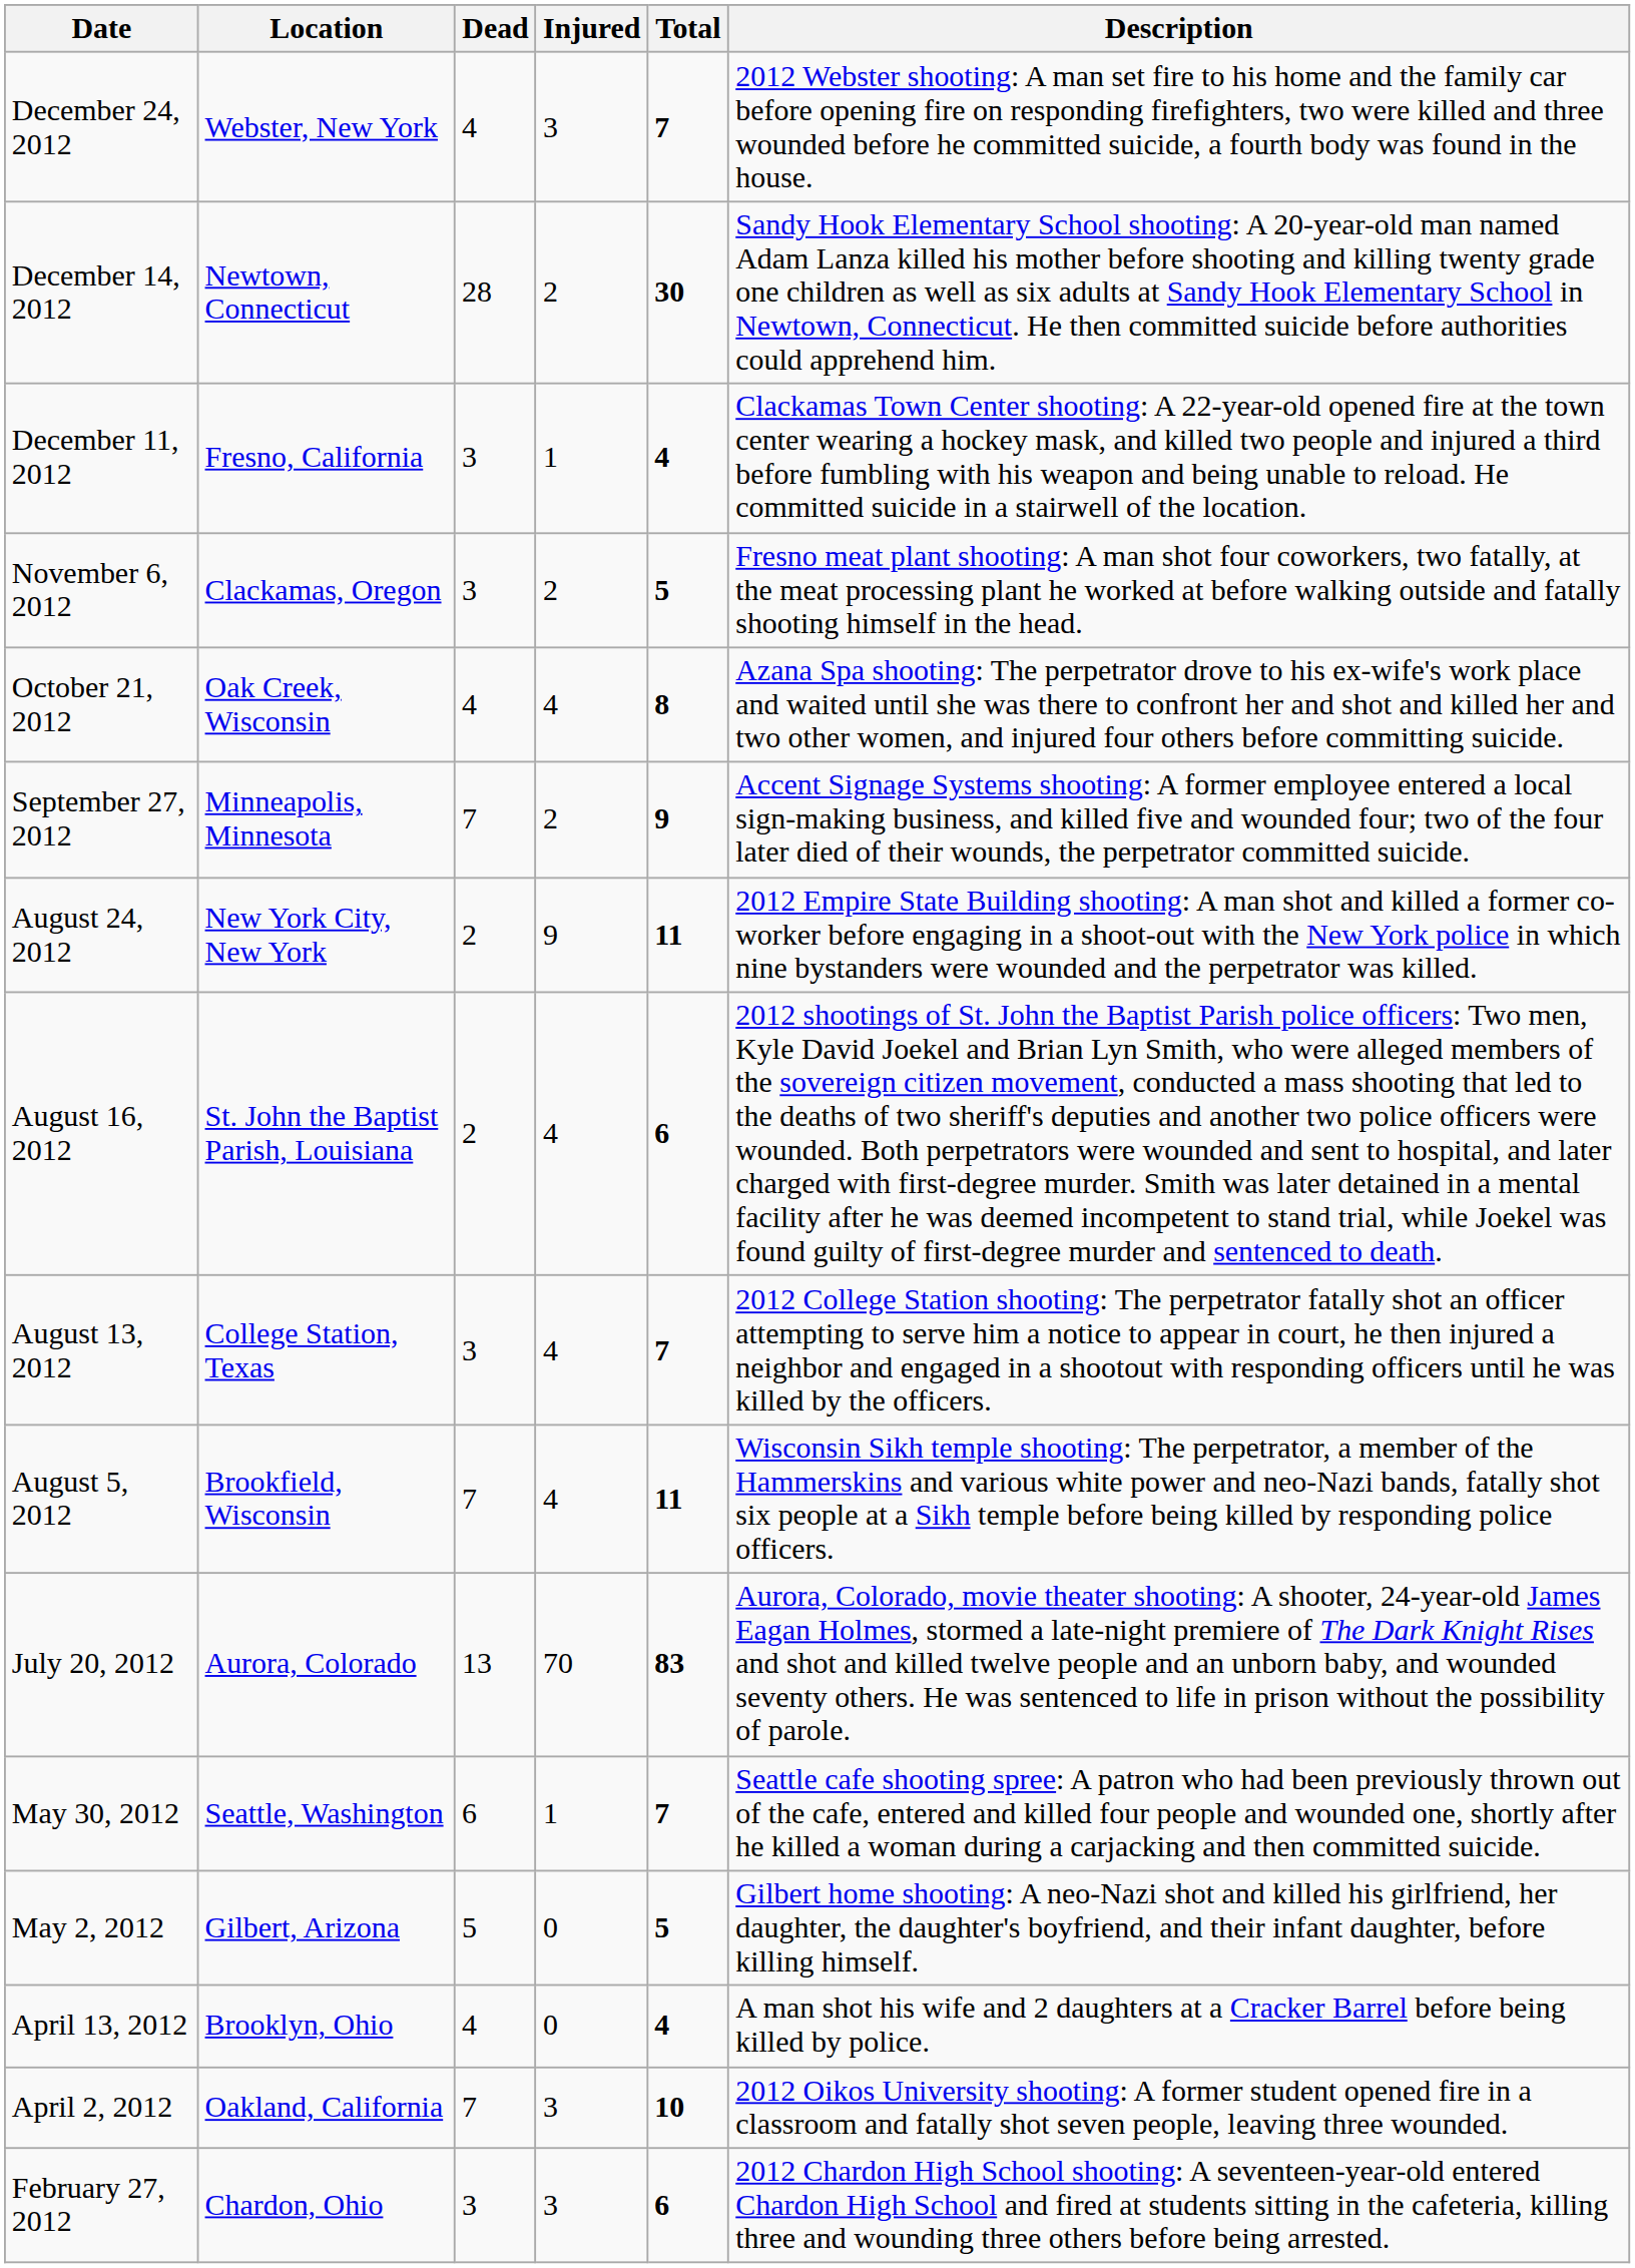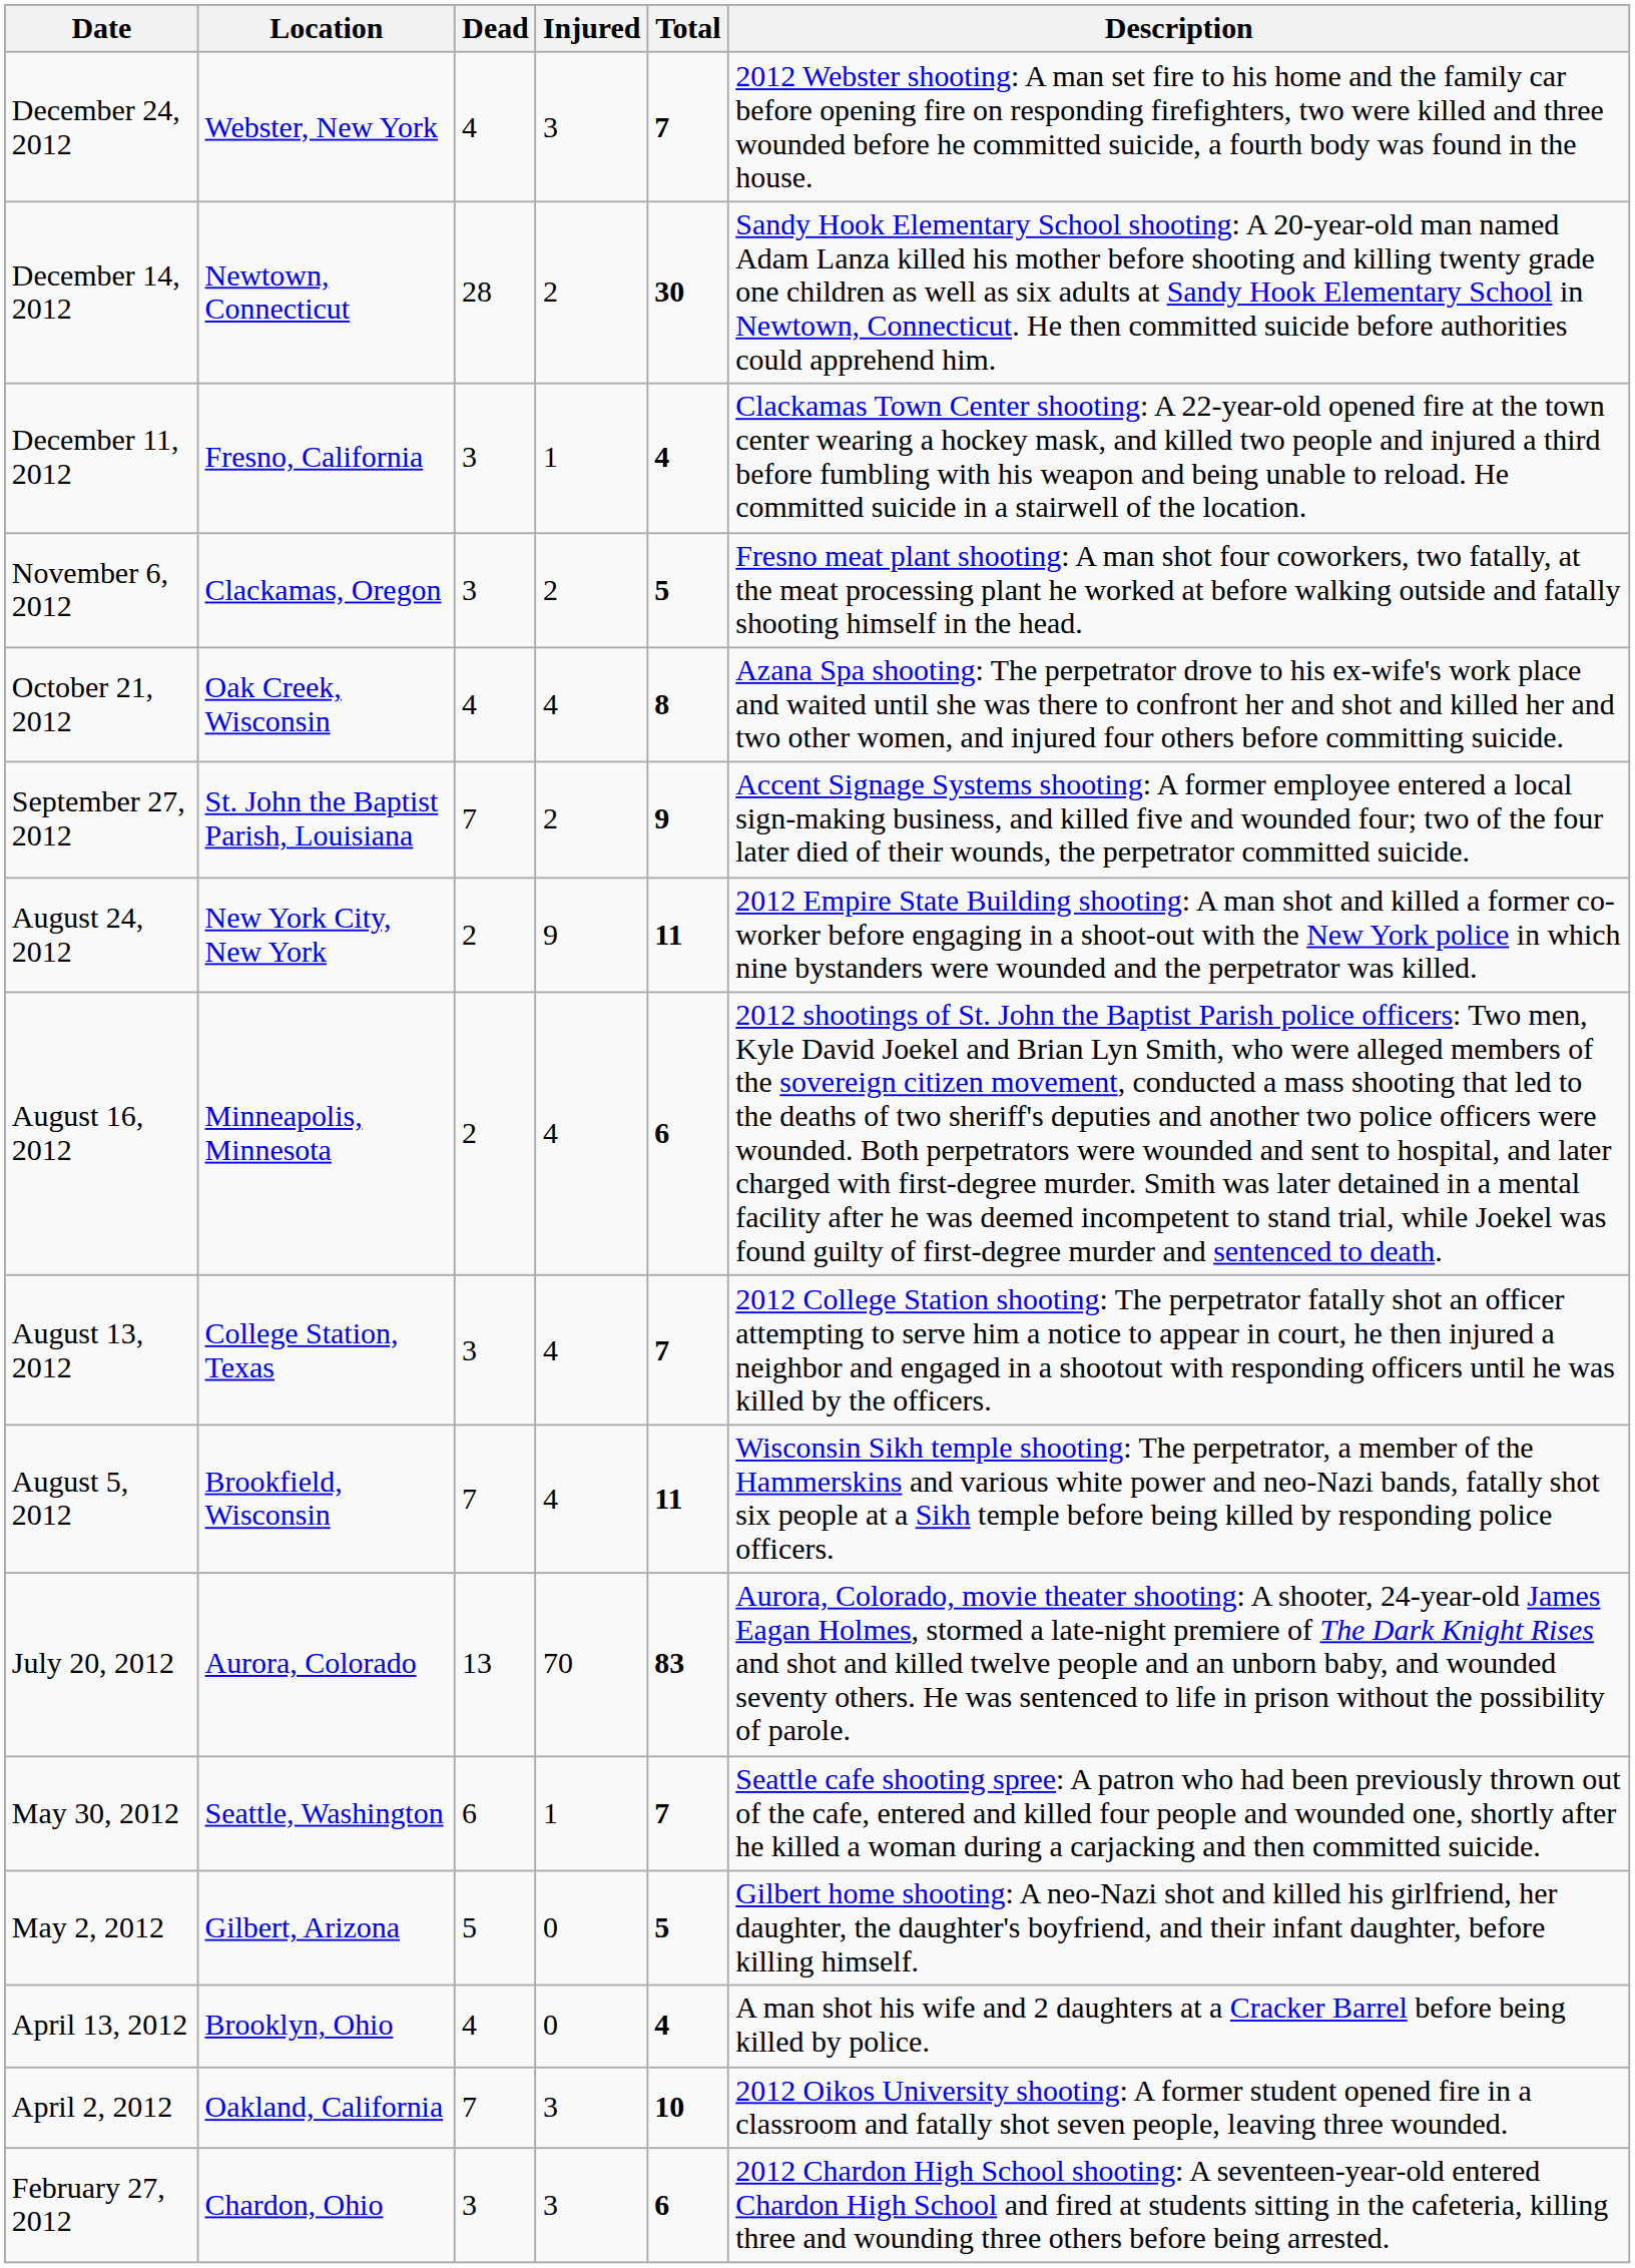 <table class="wikitable sortable">
 <tr>
 <th width=12%>Date</th>
 <th width=16%>Location</th>
 <th width=5%>Dead</th>
 <th width=5%>Injured</th>
 <th width=5%>Total</th>
 <th width=60%>Description</th>
 </tr>
 <tr>
 <td>December 24, 2012</td>
 <td><a href='#'>Webster, New York</a></td>
 <td>4</td>
 <td>3</td>
 <td><strong>7</strong></td>
 <td><a href='#'>2012 Webster shooting</a>: A man set fire to his home and the family car before opening fire on responding firefighters, two were killed and three wounded before he committed suicide, a fourth body was found in the house.</td>
 </tr>
 <tr>
 <td>December 14, 2012</td>
 <td><a href='#'>Newtown, Connecticut</a></td>
 <td>28</td>
 <td>2</td>
 <td><strong>30</strong></td>
 <td><a href='#'>Sandy Hook Elementary School shooting</a>: A 20-year-old man named Adam Lanza killed his mother before shooting and killing twenty grade one children as well as six adults at <a href='#'>Sandy Hook Elementary School</a> in <a href='#'>Newtown, Connecticut</a>. He then committed suicide before authorities could apprehend him.</td>
 </tr>
 <tr>
 <td>December 11, 2012</td>
 <td><a href='#'>Fresno, California</a></td>
 <td>3</td>
 <td>1</td>
 <td><strong>4</strong></td>
 <td><a href='#'>Clackamas Town Center shooting</a>: A 22-year-old opened fire at the town center wearing a hockey mask, and killed two people and injured a third before fumbling with his weapon and being unable to reload. He committed suicide in a stairwell of the location.</td>
 </tr>
 <tr>
 <td>November 6, 2012</td>
 <td><a href='#'>Clackamas, Oregon</a></td>
 <td>3</td>
 <td>2</td>
 <td><strong>5</strong></td>
 <td><a href='#'>Fresno meat plant shooting</a>: A man shot four coworkers, two fatally, at the meat processing plant he worked at before walking outside and fatally shooting himself in the head.</td>
 </tr>
 <tr>
 <td>October 21, 2012</td>
 <td><a href='#'>Oak Creek, Wisconsin</a></td>
 <td>4</td>
 <td>4</td>
 <td><strong>8</strong></td>
 <td><a href='#'>Azana Spa shooting</a>: The perpetrator drove to his ex-wife's work place and waited until she was there to confront her and shot and killed her and two other women, and injured four others before committing suicide.</td>
 </tr>
 <tr>
 <td>September 27, 2012</td>
-<td><a href='#'>Minneapolis, Minnesota</a></td>
+<td><a href='#'>St. John the Baptist Parish, Louisiana</a></td>
 <td>7</td>
 <td>2</td>
 <td><strong>9</strong></td>
 <td><a href='#'>Accent Signage Systems shooting</a>: A former employee entered a local sign-making business, and killed five and wounded four; two of the four later died of their wounds, the perpetrator committed suicide.</td>
 </tr>
 <tr>
 <td>August 24, 2012</td>
 <td><a href='#'>New York City, New York</a></td>
 <td>2</td>
 <td>9</td>
 <td><strong>11</strong></td>
 <td><a href='#'>2012 Empire State Building shooting</a>: A man shot and killed a former co-worker before engaging in a shoot-out with the <a href='#'>New York police</a> in which nine bystanders were wounded and the perpetrator was killed.</td>
 </tr>
 <tr>
 <td>August 16, 2012</td>
-<td><a href='#'>St. John the Baptist Parish, Louisiana</a></td>
+<td><a href='#'>Minneapolis, Minnesota</a></td>
 <td>2</td>
 <td>4</td>
 <td><strong>6</strong></td>
 <td><a href='#'>2012 shootings of St. John the Baptist Parish police officers</a>: Two men, Kyle David Joekel and Brian Lyn Smith, who were alleged members of the <a href='#'>sovereign citizen movement</a>, conducted a mass shooting that led to the deaths of two sheriff's deputies and another two police officers were wounded. Both perpetrators were wounded and sent to hospital, and later charged with first-degree murder. Smith was later detained in a mental facility after he was deemed incompetent to stand trial, while Joekel was found guilty of first-degree murder and <a href='#'>sentenced to death</a>.</td>
 </tr>
 <tr>
 <td>August 13, 2012</td>
 <td><a href='#'>College Station, Texas</a></td>
 <td>3</td>
 <td>4</td>
 <td><strong>7</strong></td>
 <td><a href='#'>2012 College Station shooting</a>: The perpetrator fatally shot an officer attempting to serve him a notice to appear in court, he then injured a neighbor and engaged in a shootout with responding officers until he was killed by the officers.</td>
 </tr>
 <tr>
 <td>August 5, 2012</td>
 <td><a href='#'>Brookfield, Wisconsin</a></td>
 <td>7</td>
 <td>4</td>
 <td><strong>11</strong></td>
 <td><a href='#'>Wisconsin Sikh temple shooting</a>: The perpetrator, a member of the <a href='#'>Hammerskins</a> and various white power and neo-Nazi bands, fatally shot six people at a <a href='#'>Sikh</a> temple before being killed by responding police officers.</td>
 </tr>
 <tr>
 <td>July 20, 2012</td>
 <td><a href='#'>Aurora, Colorado</a></td>
 <td>13</td>
 <td>70</td>
 <td><strong>83</strong></td>
 <td><a href='#'>Aurora, Colorado, movie theater shooting</a>: A shooter, 24-year-old <a href='#'>James Eagan Holmes</a>, stormed a late-night premiere of <em><a href='#'>The Dark Knight Rises</a></em> and shot and killed twelve people and an unborn baby, and wounded seventy others. He was sentenced to life in prison without the possibility of parole.</td>
 </tr>
 <tr>
 <td>May 30, 2012</td>
 <td><a href='#'>Seattle, Washington</a></td>
 <td>6</td>
 <td>1</td>
 <td><strong>7</strong></td>
 <td><a href='#'>Seattle cafe shooting spree</a>: A patron who had been previously thrown out of the cafe, entered and killed four people and wounded one, shortly after he killed a woman during a carjacking and then committed suicide.</td>
 </tr>
 <tr>
 <td>May 2, 2012</td>
 <td><a href='#'>Gilbert, Arizona</a></td>
 <td>5</td>
 <td>0</td>
 <td><strong>5</strong></td>
 <td><a href='#'>Gilbert home shooting</a>: A neo-Nazi shot and killed his girlfriend, her daughter, the daughter's boyfriend, and their infant daughter, before killing himself.</td>
 </tr>
 <tr>
 <td>April 13, 2012</td>
 <td><a href='#'>Brooklyn, Ohio</a></td>
 <td>4</td>
 <td>0</td>
 <td><strong>4</strong></td>
 <td>A man shot his wife and 2 daughters at a <a href='#'>Cracker Barrel</a> before being killed by police.</td>
 </tr>
 <tr>
 <td>April 2, 2012</td>
 <td><a href='#'>Oakland, California</a></td>
 <td>7</td>
 <td>3</td>
 <td><strong>10</strong></td>
 <td><a href='#'>2012 Oikos University shooting</a>: A former student opened fire in a classroom and fatally shot seven people, leaving three wounded.</td>
 </tr>
 <tr>
 <td>February 27, 2012</td>
 <td><a href='#'>Chardon, Ohio</a></td>
 <td>3</td>
 <td>3</td>
 <td><strong>6</strong></td>
 <td><a href='#'>2012 Chardon High School shooting</a>: A seventeen-year-old entered <a href='#'>Chardon High School</a> and fired at students sitting in the cafeteria, killing three and wounding three others before being arrested.</td>
 </tr>
 </table>
